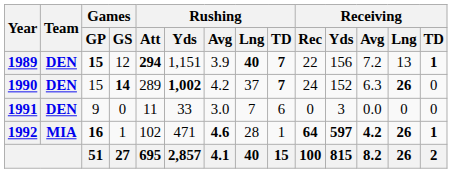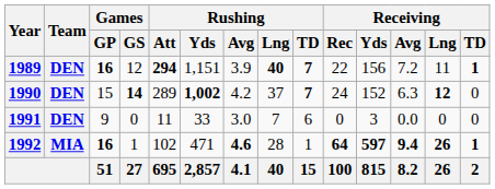 <table class="wikitable" style="text-align:center;">
 <tr>
 <th rowspan="2">Year</th>
 <th rowspan="2">Team</th>
 <th colspan="2">Games</th>
 <th colspan="5">Rushing</th>
 <th colspan="5">Receiving</th>
 </tr>
 <tr>
 <th>GP</th>
 <th>GS</th>
 <th>Att</th>
 <th>Yds</th>
 <th>Avg</th>
 <th>Lng</th>
 <th>TD</th>
 <th>Rec</th>
 <th>Yds</th>
 <th>Avg</th>
 <th>Lng</th>
 <th>TD</th>
 </tr>
 <tr>
 <th><a href='#'>1989</a></th>
 <th><a href='#'>DEN</a></th>
-<td><strong>15</strong></td>
+<td><strong>16</strong></td>
 <td>12</td>
 <td><strong>294</strong></td>
 <td>1,151</td>
 <td>3.9</td>
 <td><strong>40</strong></td>
 <td><strong>7</strong></td>
 <td>22</td>
 <td>156</td>
 <td>7.2</td>
-<td>13</td>
+<td>11</td>
 <td><strong>1</strong></td>
 </tr>
 <tr>
 <th><a href='#'>1990</a></th>
 <th><a href='#'>DEN</a></th>
 <td>15</td>
 <td><strong>14</strong></td>
 <td>289</td>
 <td><strong>1,002</strong></td>
 <td>4.2</td>
 <td>37</td>
 <td><strong>7</strong></td>
 <td>24</td>
 <td>152</td>
 <td>6.3</td>
-<td><strong>26</strong></td>
+<td><strong>12</strong></td>
 <td>0</td>
 </tr>
 <tr>
 <th><a href='#'>1991</a></th>
 <th><a href='#'>DEN</a></th>
 <td>9</td>
 <td>0</td>
 <td>11</td>
 <td>33</td>
 <td>3.0</td>
 <td>7</td>
 <td>6</td>
 <td>0</td>
 <td>3</td>
 <td>0.0</td>
 <td>0</td>
 <td>0</td>
 </tr>
 <tr>
 <th><a href='#'>1992</a></th>
 <th><a href='#'>MIA</a></th>
 <td><strong>16</strong></td>
 <td>1</td>
 <td>102</td>
 <td>471</td>
 <td><strong>4.6</strong></td>
 <td>28</td>
 <td>1</td>
 <td><strong>64</strong></td>
 <td><strong>597</strong></td>
-<td><strong>4.2</strong></td>
+<td><strong>9.4</strong></td>
 <td><strong>26</strong></td>
 <td><strong>1</strong></td>
 </tr>
 <tr>
 <th colspan="2"></th>
 <th>51</th>
 <th>27</th>
 <th>695</th>
 <th>2,857</th>
 <th>4.1</th>
 <th>40</th>
 <th>15</th>
 <th>100</th>
 <th>815</th>
 <th>8.2</th>
 <th>26</th>
 <th>2</th>
 </tr>
 </table>
